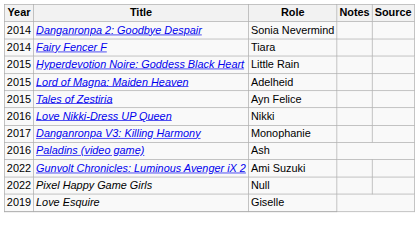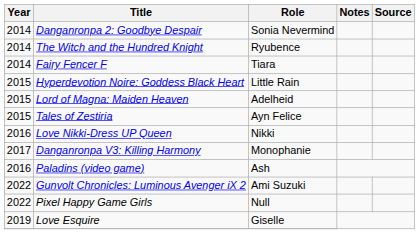 <table class="wikitable sortable plainrowheaders">
 <tr>
 <th>Year</th>
 <th>Title</th>
 <th>Role</th>
 <th class="unsortable">Notes</th>
 <th class="unsortable">Source</th>
 </tr>
 <tr>
 <td>2014</td>
 <td><em><a href='#'>Danganronpa 2: Goodbye Despair</a></em></td>
 <td>Sonia Nevermind</td>
+<td></td>
+<td></td>
+</tr>
+<tr>
+<td>2014</td>
+<td><em><a href='#'>The Witch and the Hundred Knight</a></em></td>
+<td>Ryubence</td>
 <td></td>
 <td></td>
 </tr>
 <tr>
 <td>2014</td>
 <td><em><a href='#'>Fairy Fencer F</a></em></td>
 <td>Tiara</td>
 <td></td>
 <td></td>
 </tr>
 <tr>
 <td>2015</td>
 <td><em><a href='#'>Hyperdevotion Noire: Goddess Black Heart</a></em></td>
 <td>Little Rain</td>
 <td></td>
 <td></td>
 </tr>
 <tr>
 <td>2015</td>
 <td><em><a href='#'>Lord of Magna: Maiden Heaven</a></em></td>
 <td>Adelheid</td>
 <td></td>
 <td></td>
 </tr>
 <tr>
 <td>2015</td>
 <td><em><a href='#'>Tales of Zestiria</a></em></td>
 <td>Ayn Felice</td>
 <td></td>
 <td></td>
 </tr>
 <tr>
 <td>2016</td>
 <td><em><a href='#'>Love Nikki-Dress UP Queen</a></em></td>
 <td>Nikki</td>
 <td></td>
 <td></td>
 </tr>
 <tr>
 <td>2017</td>
 <td><em><a href='#'>Danganronpa V3: Killing Harmony</a></em></td>
 <td>Monophanie</td>
 <td></td>
 <td></td>
 </tr>
 <tr>
 <td>2016</td>
 <td><em><a href='#'>Paladins (video game)</a></em></td>
 <td>Ash</td>
 </tr>
 <tr>
 <td>2022</td>
 <td><em><a href='#'>Gunvolt Chronicles: Luminous Avenger iX 2</a></em></td>
 <td>Ami Suzuki</td>
 <td></td>
 <td></td>
 </tr>
 <tr>
 <td>2022</td>
 <td><em>Pixel Happy Game Girls</em></td>
 <td>Null</td>
 <td></td>
 <td></td>
 </tr>
 <tr>
 <td>2019</td>
 <td><em>Love Esquire</em></td>
 <td>Giselle</td>
 </tr>
 <tr>
 </tr>
 </table>
